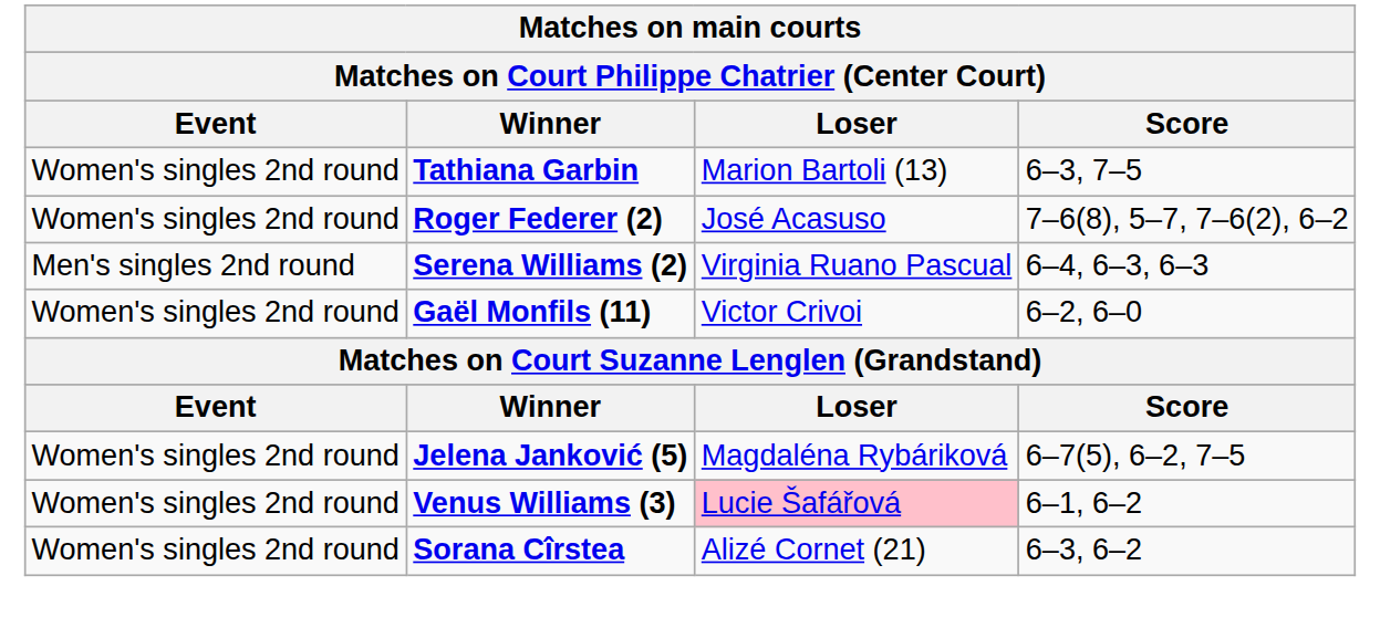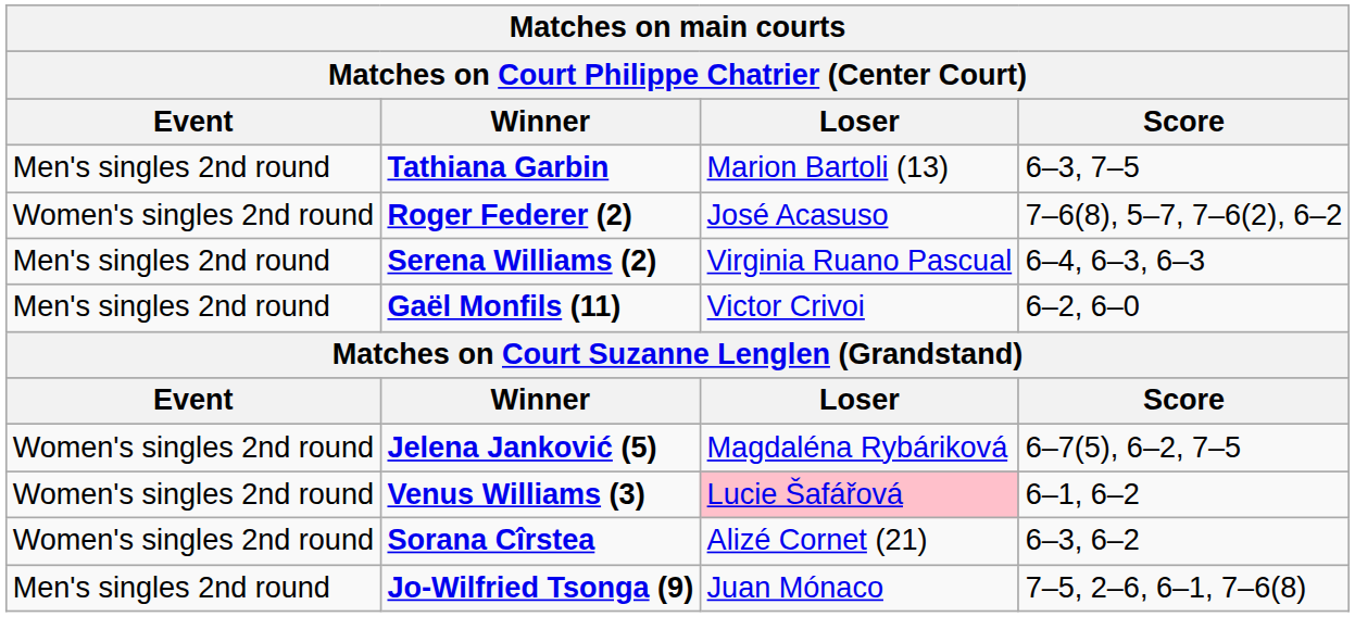 <table class="wikitable collapsible uncollapsed" style="margin:auto;">
 <tr>
 <th colspan="4" style="white-space:nowrap;"><strong>Matches on main courts</strong></th>
 </tr>
 <tr>
 <th colspan="4">Matches on <a href='#'>Court Philippe Chatrier</a> (Center Court)</th>
 </tr>
 <tr>
 <th>Event</th>
 <th>Winner</th>
 <th>Loser</th>
 <th>Score</th>
 </tr>
 <tr>
-<td>Women's singles 2nd round</td>
+<td>Men's singles 2nd round</td>
 <td> <strong><a href='#'>Tathiana Garbin</a></strong></td>
 <td> <a href='#'>Marion Bartoli</a> (13)</td>
 <td>6–3, 7–5</td>
 </tr>
 <tr>
 <td>Women's singles 2nd round</td>
 <td> <strong><a href='#'>Roger Federer</a> (2)</strong></td>
 <td> <a href='#'>José Acasuso</a></td>
 <td>7–6(8), 5–7, 7–6(2), 6–2</td>
 </tr>
 <tr>
 <td>Men's singles 2nd round</td>
 <td> <strong><a href='#'>Serena Williams</a> (2)</strong></td>
 <td> <a href='#'>Virginia Ruano Pascual</a></td>
 <td>6–4, 6–3, 6–3</td>
 </tr>
 <tr>
-<td>Women's singles 2nd round</td>
+<td>Men's singles 2nd round</td>
 <td> <strong><a href='#'>Gaël Monfils</a> (11)</strong></td>
 <td> <a href='#'>Victor Crivoi</a></td>
 <td>6–2, 6–0</td>
 </tr>
 <tr>
 <th colspan="4">Matches on <a href='#'>Court Suzanne Lenglen</a> (Grandstand)</th>
 </tr>
 <tr>
 <th>Event</th>
 <th>Winner</th>
 <th>Loser</th>
 <th>Score</th>
 </tr>
 <tr>
 <td>Women's singles 2nd round</td>
 <td> <strong><a href='#'>Jelena Janković</a> (5)</strong></td>
 <td> <a href='#'>Magdaléna Rybáriková</a></td>
 <td>6–7(5), 6–2, 7–5</td>
 </tr>
 <tr>
 <td>Women's singles 2nd round</td>
 <td> <strong><a href='#'>Venus Williams</a> (3)</strong></td>
 <td style="background: pink;"> <a href='#'>Lucie Šafářová</a></td>
 <td>6–1, 6–2</td>
 </tr>
 <tr>
 <td>Women's singles 2nd round</td>
 <td> <strong><a href='#'>Sorana Cîrstea</a></strong></td>
 <td> <a href='#'>Alizé Cornet</a> (21)</td>
 <td>6–3, 6–2</td>
 </tr>
+<tr>
+<td>Men's singles 2nd round</td>
+<td> <strong><a href='#'>Jo-Wilfried Tsonga</a> (9)</strong></td>
+<td> <a href='#'>Juan Mónaco</a></td>
+<td>7–5, 2–6, 6–1, 7–6(8)</td>
+</tr>
 </table>
